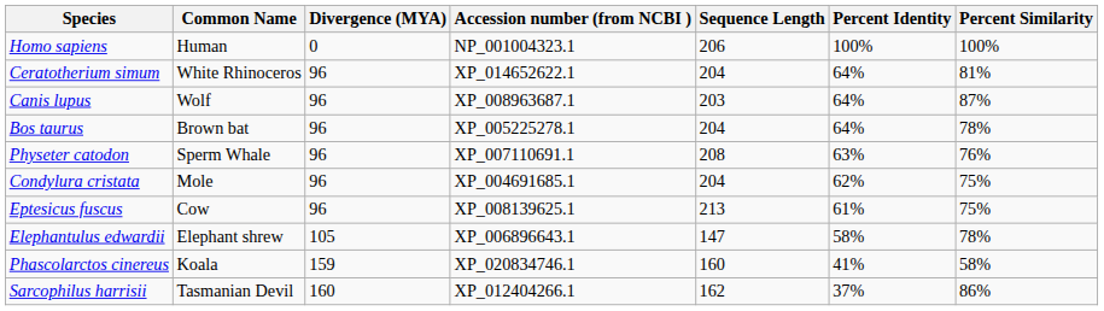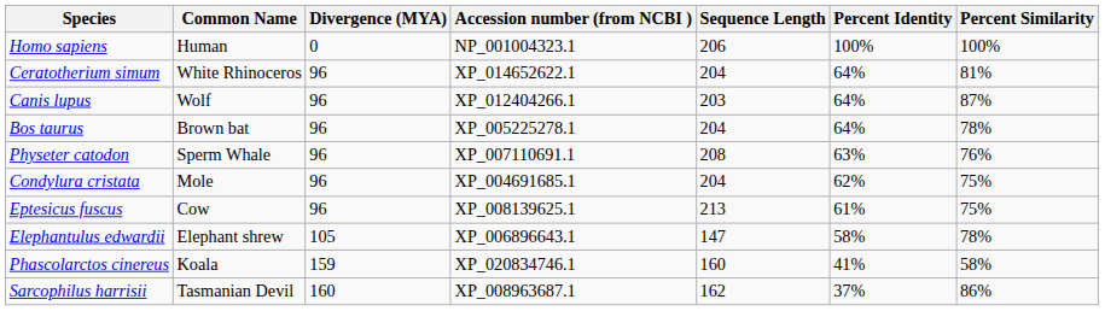 <table class="wikitable">
 <tr>
 <th>Species</th>
 <th>Common Name</th>
 <th>Divergence (MYA)</th>
 <th>Accession number (from NCBI )</th>
 <th>Sequence Length</th>
 <th>Percent Identity</th>
 <th>Percent Similarity</th>
 </tr>
 <tr>
 <td><em><a href='#'>Homo sapiens</a></em></td>
 <td>Human</td>
 <td>0</td>
 <td>NP_001004323.1</td>
 <td>206</td>
 <td>100%</td>
 <td>100%</td>
 </tr>
 <tr>
 <td><em><a href='#'>Ceratotherium simum</a></em></td>
 <td>White Rhinoceros</td>
 <td>96</td>
 <td>XP_014652622.1</td>
 <td>204</td>
 <td>64%</td>
 <td>81%</td>
 </tr>
 <tr>
 <td><em><a href='#'>Canis lupus</a></em></td>
 <td>Wolf</td>
 <td>96</td>
-<td>XP_008963687.1</td>
+<td>XP_012404266.1</td>
 <td>203</td>
 <td>64%</td>
 <td>87%</td>
 </tr>
 <tr>
 <td><em><a href='#'>Bos taurus</a></em></td>
 <td>Brown bat</td>
 <td>96</td>
 <td>XP_005225278.1</td>
 <td>204</td>
 <td>64%</td>
 <td>78%</td>
 </tr>
 <tr>
 <td><em><a href='#'>Physeter catodon</a></em></td>
 <td>Sperm Whale</td>
 <td>96</td>
 <td>XP_007110691.1</td>
 <td>208</td>
 <td>63%</td>
 <td>76%</td>
 </tr>
 <tr>
 <td><em><a href='#'>Condylura cristata</a></em></td>
 <td>Mole</td>
 <td>96</td>
 <td>XP_004691685.1</td>
 <td>204</td>
 <td>62%</td>
 <td>75%</td>
 </tr>
 <tr>
 <td><em><a href='#'>Eptesicus fuscus</a></em></td>
 <td>Cow</td>
 <td>96</td>
 <td>XP_008139625.1</td>
 <td>213</td>
 <td>61%</td>
 <td>75%</td>
 </tr>
 <tr>
 <td><em><a href='#'>Elephantulus edwardii</a></em></td>
 <td>Elephant shrew</td>
 <td>105</td>
 <td>XP_006896643.1</td>
 <td>147</td>
 <td>58%</td>
 <td>78%</td>
 </tr>
 <tr>
 <td><em><a href='#'>Phascolarctos cinereus</a></em></td>
 <td>Koala</td>
 <td>159</td>
 <td>XP_020834746.1</td>
 <td>160</td>
 <td>41%</td>
 <td>58%</td>
 </tr>
 <tr>
 <td><em><a href='#'>Sarcophilus harrisii</a></em></td>
 <td>Tasmanian Devil</td>
 <td>160</td>
-<td>XP_012404266.1</td>
+<td>XP_008963687.1</td>
 <td>162</td>
 <td>37%</td>
 <td>86%</td>
 </tr>
 </table>
